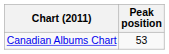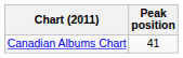 <table class="wikitable sortable">
 <tr>
 <th>Chart (2011)</th>
 <th>Peak<br>position</th>
 </tr>
 <tr>
 <td><a href='#'>Canadian Albums Chart</a></td>
-<td align="center">53</td>
+<td align="center">41</td>
 </tr>
 </table>
